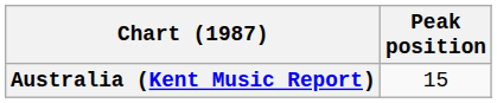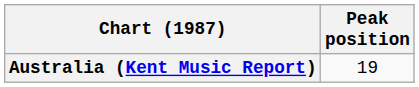 <table class="wikitable plainrowheaders" style="text-align:center">
 <tr>
 <th>Chart (1987)</th>
 <th>Peak<br>position</th>
 </tr>
 <tr>
 <th scope="row">Australia (<a href='#'>Kent Music Report</a>)</th>
-<td>15</td>
+<td>19</td>
 </tr>
 </table>
